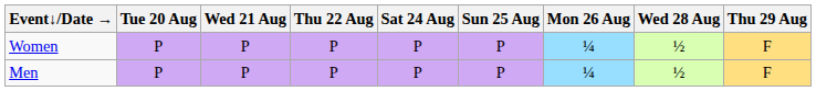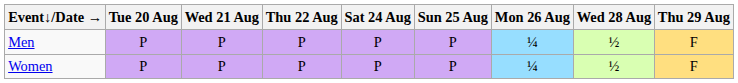 <table class="wikitable" style="margin:0.5em auto; font-size:90%; line-height:1.25em;">
 <tr style="text-align:center;">
 <th>Event↓/Date →</th>
 <th>Tue 20 Aug</th>
 <th>Wed 21 Aug</th>
 <th>Thu 22 Aug</th>
 <th>Sat 24 Aug</th>
 <th>Sun 25 Aug</th>
 <th>Mon 26 Aug</th>
 <th>Wed 28 Aug</th>
 <th>Thu 29 Aug</th>
 </tr>
 <tr>
 </tr>
 <tr style="text-align:center;">
-<td style="text-align:left;"><a href='#'>Women</a></td>
+<td style="text-align:left;"><a href='#'>Men</a></td>
 <td style="background-color:#D0A9F5;">P</td>
 <td style="background-color:#D0A9F5;">P</td>
 <td style="background-color:#D0A9F5;">P</td>
 <td style="background-color:#D0A9F5;">P</td>
 <td style="background-color:#D0A9F5;">P</td>
 <td style="background-color:#97DEFF;">¼</td>
 <td style="background-color:#D9FFB2;">½</td>
 <td style="background-color:#FFDF80;">F</td>
 </tr>
 <tr>
 </tr>
 <tr style="text-align:center;">
-<td style="text-align:left;"><a href='#'>Men</a></td>
+<td style="text-align:left;"><a href='#'>Women</a></td>
 <td style="background-color:#D0A9F5;">P</td>
 <td style="background-color:#D0A9F5;">P</td>
 <td style="background-color:#D0A9F5;">P</td>
 <td style="background-color:#D0A9F5;">P</td>
 <td style="background-color:#D0A9F5;">P</td>
 <td style="background-color:#97DEFF;">¼</td>
 <td style="background-color:#D9FFB2;">½</td>
 <td style="background-color:#FFDF80;">F</td>
 </tr>
 </table>
